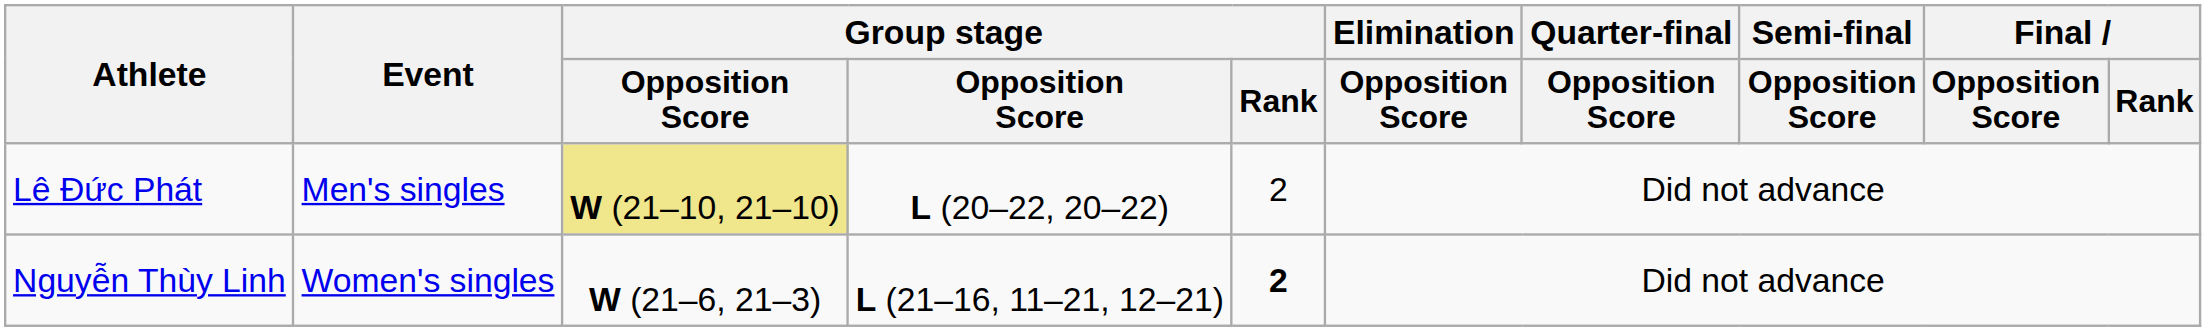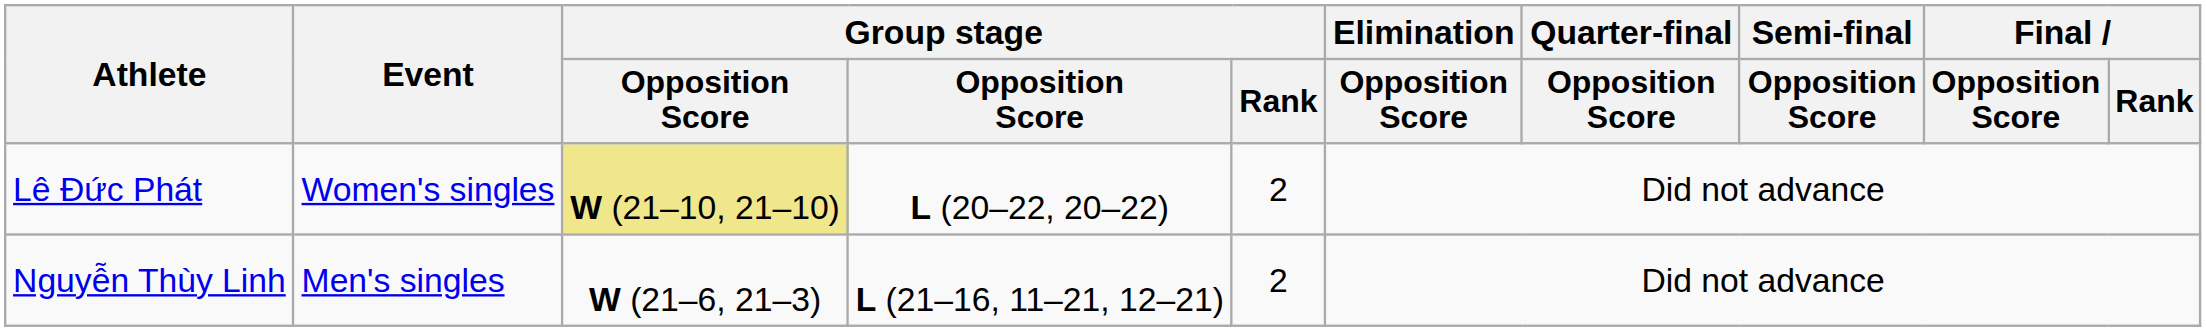 <table class="wikitable" style="font-size:90%">
 <tr>
 <th rowspan="2">Athlete</th>
 <th rowspan="2">Event</th>
 <th colspan="3">Group stage</th>
 <th>Elimination</th>
 <th>Quarter-final</th>
 <th>Semi-final</th>
 <th colspan="2">Final / </th>
 </tr>
 <tr style="font-size:95%">
 <th>Opposition<br>Score</th>
 <th>Opposition<br>Score</th>
 <th>Rank</th>
 <th>Opposition<br>Score</th>
 <th>Opposition<br>Score</th>
 <th>Opposition<br>Score</th>
 <th>Opposition<br>Score</th>
 <th>Rank</th>
 </tr>
 <tr align="center">
 <td align="left"><a href='#'>Lê Đức Phát</a></td>
-<td align="left"><a href='#'>Men's singles</a></td>
+<td align="left"><a href='#'>Women's singles</a></td>
 <td style="background: khaki;"><br><strong>W</strong> (21–10, 21–10)</td>
 <td><br><strong>L</strong> (20–22, 20–22)</td>
 <td>2</td>
 <td colspan=5>Did not advance</td>
 </tr>
 <tr align="center">
 <td align="left"><a href='#'>Nguyễn Thùy Linh</a></td>
-<td align="left"><a href='#'>Women's singles</a></td>
+<td align="left"><a href='#'>Men's singles</a></td>
 <td><br><strong>W</strong> (21–6, 21–3)</td>
 <td><br><strong>L</strong> (21–16, 11–21, 12–21)</td>
-<td><strong>2</strong></td>
+<td>2</td>
 <td colspan=5>Did not advance</td>
 </tr>
 </table>
